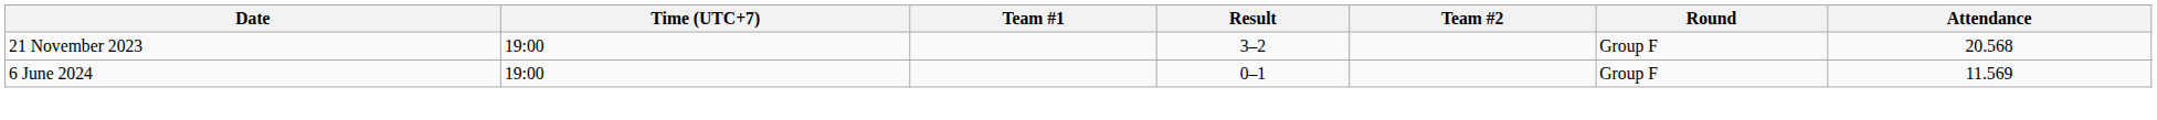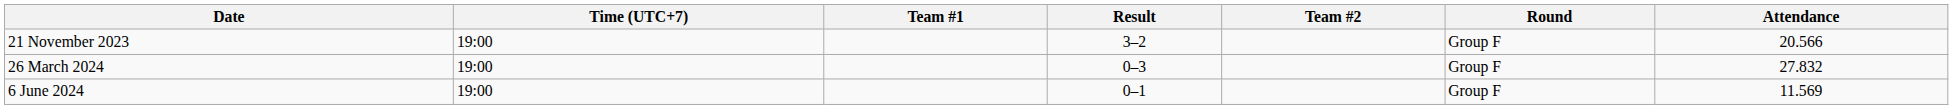 <table class="wikitable" style="text-align:left; width:100%;">
 <tr>
 <th>Date</th>
 <th>Time (UTC+7)</th>
 <th>Team #1</th>
 <th>Result</th>
 <th>Team #2</th>
 <th>Round</th>
 <th>Attendance</th>
 </tr>
 <tr>
 <td>21 November 2023</td>
 <td>19:00</td>
 <td></td>
 <td style="text-align:center;">3–2</td>
 <td></td>
 <td>Group F</td>
-<td style="text-align:center;">20.568</td>
+<td style="text-align:center;">20.566</td>
+</tr>
+<tr>
+<td>26 March 2024</td>
+<td>19:00</td>
+<td></td>
+<td style="text-align:center;">0–3</td>
+<td></td>
+<td>Group F</td>
+<td style="text-align:center;">27.832</td>
 </tr>
 <tr>
 <td>6 June 2024</td>
 <td>19:00</td>
 <td></td>
 <td style="text-align:center;">0–1</td>
 <td></td>
 <td>Group F</td>
 <td style="text-align:center;">11.569</td>
 </tr>
 </table>
